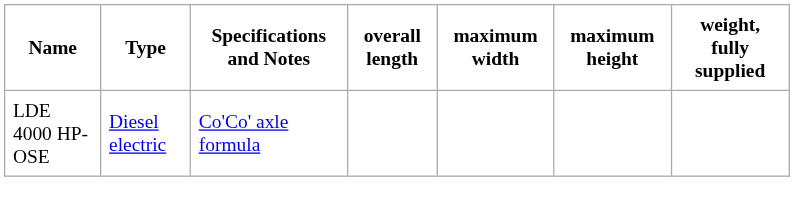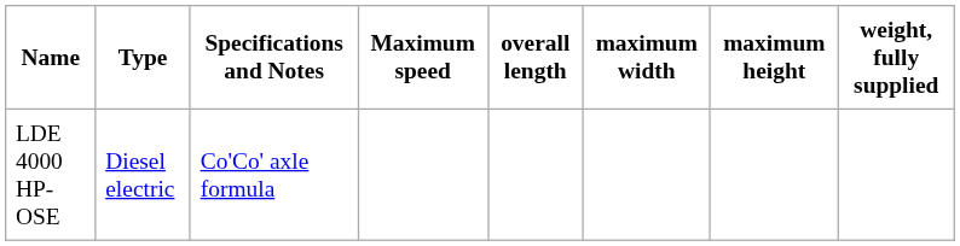 <table border="1" align="center" class="toccolours" style="font-size: 95%; border: 1px #aaaaaa solid; border-collapse: collapse; margin: 10px 10px 10px 0; padding:0;" cellpadding=6>
 <tr>
 <th>Name</th>
 <th>Type</th>
 <th>Specifications and Notes</th>
+<th>Maximum speed</th>
 <th>overall length</th>
 <th>maximum width</th>
 <th>maximum height</th>
 <th>weight, fully supplied</th>
 </tr>
 <tr>
 <td>LDE 4000 HP-OSE</td>
 <td><a href='#'>Diesel electric</a></td>
 <td> <a href='#'>Co'Co' axle formula</a></td>
 <td></td>
 <td></td>
 <td></td>
 <td></td>
+<td></td>
 </tr>
 </table>
